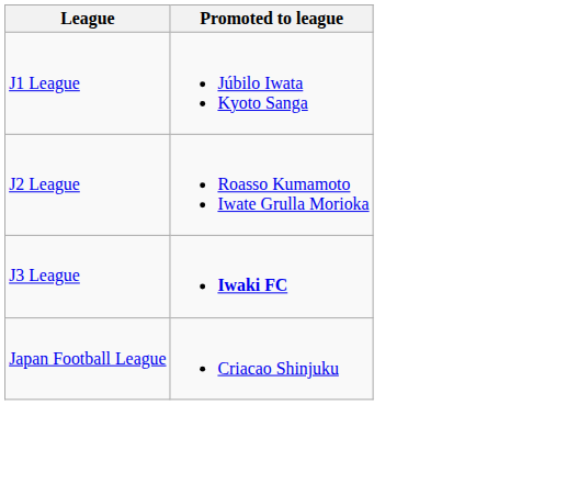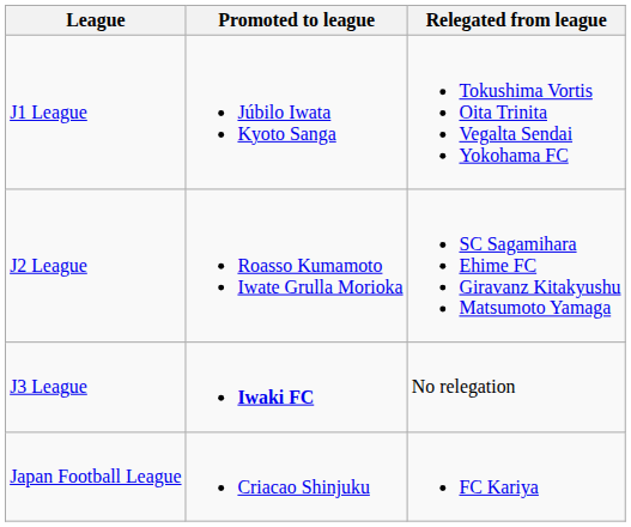 <table class="wikitable">
 <tr>
 <th>League</th>
 <th>Promoted to league</th>
+<th>Relegated from league</th>
 </tr>
 <tr>
 <td><a href='#'>J1 League</a></td>
 <td><br><ul><li><a href='#'>Júbilo Iwata</a> </li><li><a href='#'>Kyoto Sanga</a> </li></ul></td>
+<td><br><ul><li><a href='#'>Tokushima Vortis</a> </li><li><a href='#'>Oita Trinita</a> </li><li><a href='#'>Vegalta Sendai</a> </li><li><a href='#'>Yokohama FC</a> </li></ul></td>
 </tr>
 <tr>
 <td><a href='#'>J2 League</a></td>
 <td><br><ul><li><a href='#'>Roasso Kumamoto</a> </li><li><a href='#'>Iwate Grulla Morioka</a> </li></ul></td>
+<td><br><ul><li><a href='#'>SC Sagamihara</a> </li><li><a href='#'>Ehime FC</a> </li><li><a href='#'>Giravanz Kitakyushu</a> </li><li><a href='#'>Matsumoto Yamaga</a> </li></ul></td>
 </tr>
 <tr>
 <td><a href='#'>J3 League</a></td>
 <td><strong><br><ul><li><a href='#'>Iwaki FC</a> </li></ul></strong></td>
+<td>No relegation</td>
 </tr>
 <tr>
 <td><a href='#'>Japan Football League</a></td>
 <td><br><ul><li><a href='#'>Criacao Shinjuku</a> </li></ul></td>
+<td><br><ul><li><a href='#'>FC Kariya</a> </li></ul></td>
 </tr>
 </table>
